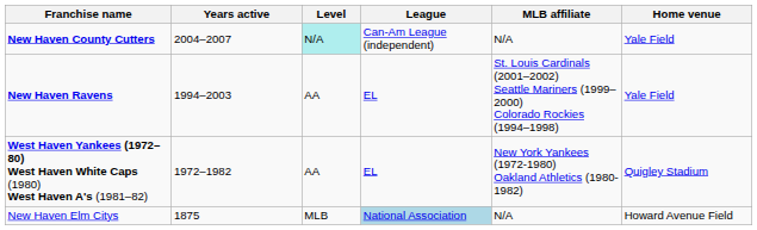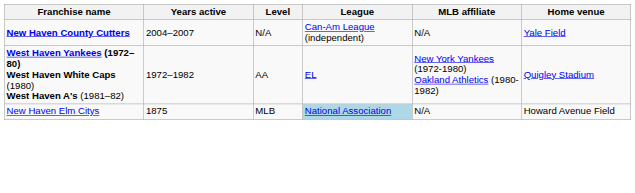 <table class="wikitable">
 <tr>
 <th style="width:225px;"><strong>Franchise name</strong></th>
 <th style="width:175px;"><strong>Years active</strong></th>
 <th style="width:75px;"><strong>Level</strong></th>
 <th style="width:175px;"><strong>League</strong></th>
 <th style="width:175px;"><strong>MLB affiliate</strong></th>
 <th style="width:175px;"><strong>Home venue</strong></th>
 </tr>
 <tr>
 <td><strong><a href='#'>New Haven County Cutters</a></strong></td>
 <td>2004–2007</td>
-<td style="background: paleturquoise;">N/A</td>
+<td>N/A</td>
 <td><a href='#'>Can-Am League</a> (independent)</td>
 <td>N/A</td>
-<td><a href='#'>Yale Field</a></td>
-</tr>
-<tr>
-<td><strong><a href='#'>New Haven Ravens</a></strong></td>
-<td>1994–2003</td>
-<td>AA</td>
-<td><a href='#'>EL</a></td>
-<td><a href='#'>St. Louis Cardinals</a> (2001–2002)<br><a href='#'>Seattle Mariners</a> (1999–2000)<br><a href='#'>Colorado Rockies</a> (1994–1998)<br></td>
 <td><a href='#'>Yale Field</a></td>
 </tr>
 <tr>
 <td><strong><a href='#'>West Haven Yankees</a> (1972–80)</strong> <br><strong>West Haven White Caps</strong> (1980) <br><strong>West Haven A's</strong> (1981–82)</td>
 <td>1972–1982</td>
 <td>AA</td>
 <td><a href='#'>EL</a></td>
 <td><a href='#'>New York Yankees</a> (1972-1980)<br><a href='#'>Oakland Athletics</a> (1980-1982)</td>
 <td><a href='#'>Quigley Stadium</a></td>
 </tr>
 <tr>
 <td><a href='#'>New Haven Elm Citys</a></td>
 <td>1875</td>
 <td>MLB</td>
 <td style="background: lightblue;"><a href='#'>National Association</a></td>
 <td>N/A</td>
 <td>Howard Avenue Field</td>
 </tr>
 </table>
